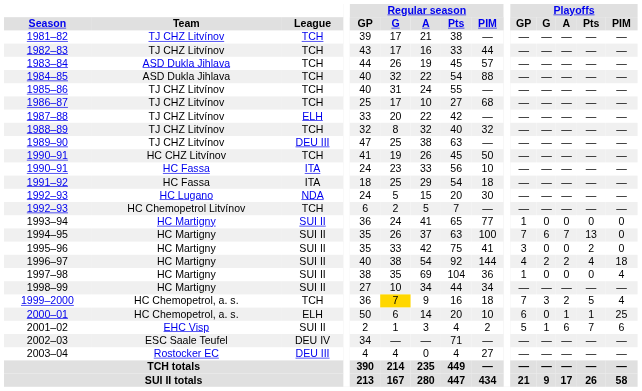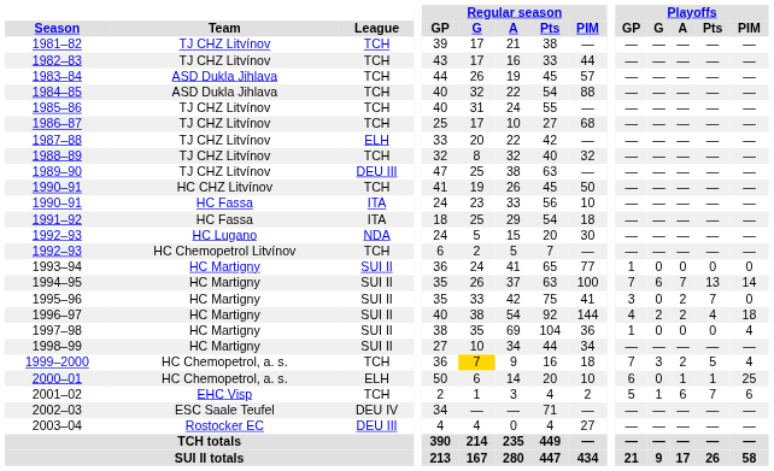 <table border="0" cellpadding="1" cellspacing="0" style="text-align:center; width:60em">
 <tr bgcolor="#e0e0e0">
 <th colspan="3" bgcolor="#ffffff"> </th>
 <th rowspan="99" bgcolor="#ffffff"> </th>
 <th colspan="5"><a href='#'>Regular season</a></th>
 <th rowspan="99" bgcolor="#ffffff"> </th>
 <th colspan="5"><a href='#'>Playoffs</a></th>
 </tr>
 <tr bgcolor="#e0e0e0">
 <th><a href='#'>Season</a></th>
 <th>Team</th>
 <th>League</th>
 <th>GP</th>
 <th><a href='#'>G</a></th>
 <th><a href='#'>A</a></th>
 <th><a href='#'>Pts</a></th>
 <th><a href='#'>PIM</a></th>
 <th>GP</th>
 <th>G</th>
 <th>A</th>
 <th>Pts</th>
 <th>PIM</th>
 </tr>
 <tr>
 <td><a href='#'>1981–82</a></td>
 <td><a href='#'>TJ CHZ Litvínov</a></td>
 <td><a href='#'>TCH</a></td>
 <td>39</td>
 <td>17</td>
 <td>21</td>
 <td>38</td>
 <td>—</td>
 <td>—</td>
 <td>—</td>
 <td>—</td>
 <td>—</td>
 <td>—</td>
 </tr>
 <tr bgcolor="#f0f0f0">
 <td><a href='#'>1982–83</a></td>
 <td>TJ CHZ Litvínov</td>
 <td>TCH</td>
 <td>43</td>
 <td>17</td>
 <td>16</td>
 <td>33</td>
 <td>44</td>
 <td>—</td>
 <td>—</td>
 <td>—</td>
 <td>—</td>
 <td>—</td>
 </tr>
 <tr>
 <td><a href='#'>1983–84</a></td>
 <td><a href='#'>ASD Dukla Jihlava</a></td>
 <td>TCH</td>
 <td>44</td>
 <td>26</td>
 <td>19</td>
 <td>45</td>
 <td>57</td>
 <td>—</td>
 <td>—</td>
 <td>—</td>
 <td>—</td>
 <td>—</td>
 </tr>
 <tr bgcolor="#f0f0f0">
 <td><a href='#'>1984–85</a></td>
 <td>ASD Dukla Jihlava</td>
 <td>TCH</td>
 <td>40</td>
 <td>32</td>
 <td>22</td>
 <td>54</td>
 <td>88</td>
 <td>—</td>
 <td>—</td>
 <td>—</td>
 <td>—</td>
 <td>—</td>
 </tr>
 <tr>
 <td><a href='#'>1985–86</a></td>
 <td>TJ CHZ Litvínov</td>
 <td>TCH</td>
 <td>40</td>
 <td>31</td>
 <td>24</td>
 <td>55</td>
 <td>—</td>
 <td>—</td>
 <td>—</td>
 <td>—</td>
 <td>—</td>
 <td>—</td>
 </tr>
 <tr bgcolor="#f0f0f0">
 <td><a href='#'>1986–87</a></td>
 <td>TJ CHZ Litvínov</td>
 <td>TCH</td>
 <td>25</td>
 <td>17</td>
 <td>10</td>
 <td>27</td>
 <td>68</td>
 <td>—</td>
 <td>—</td>
 <td>—</td>
 <td>—</td>
 <td>—</td>
 </tr>
 <tr>
 <td><a href='#'>1987–88</a></td>
 <td>TJ CHZ Litvínov</td>
 <td><a href='#'>ELH</a></td>
 <td>33</td>
 <td>20</td>
 <td>22</td>
 <td>42</td>
 <td>—</td>
 <td>—</td>
 <td>—</td>
 <td>—</td>
 <td>—</td>
 <td>—</td>
 </tr>
 <tr bgcolor="#f0f0f0">
 <td><a href='#'>1988–89</a></td>
 <td>TJ CHZ Litvínov</td>
 <td>TCH</td>
 <td>32</td>
 <td>8</td>
 <td>32</td>
 <td>40</td>
 <td>32</td>
 <td>—</td>
 <td>—</td>
 <td>—</td>
 <td>—</td>
 <td>—</td>
 </tr>
 <tr>
 <td><a href='#'>1989–90</a></td>
 <td>TJ CHZ Litvínov</td>
 <td><a href='#'>DEU III</a></td>
 <td>47</td>
 <td>25</td>
 <td>38</td>
 <td>63</td>
 <td>—</td>
 <td>—</td>
 <td>—</td>
 <td>—</td>
 <td>—</td>
 <td>—</td>
 </tr>
 <tr bgcolor="#f0f0f0">
 <td><a href='#'>1990–91</a></td>
 <td>HC CHZ Litvínov</td>
 <td>TCH</td>
 <td>41</td>
 <td>19</td>
 <td>26</td>
 <td>45</td>
 <td>50</td>
 <td>—</td>
 <td>—</td>
 <td>—</td>
 <td>—</td>
 <td>—</td>
 </tr>
 <tr>
 <td><a href='#'>1990–91</a></td>
 <td><a href='#'>HC Fassa</a></td>
 <td><a href='#'>ITA</a></td>
 <td>24</td>
 <td>23</td>
 <td>33</td>
 <td>56</td>
 <td>10</td>
 <td>—</td>
 <td>—</td>
 <td>—</td>
 <td>—</td>
 <td>—</td>
 </tr>
 <tr bgcolor="#f0f0f0">
 <td><a href='#'>1991–92</a></td>
 <td>HC Fassa</td>
 <td>ITA</td>
 <td>18</td>
 <td>25</td>
 <td>29</td>
 <td>54</td>
 <td>18</td>
 <td>—</td>
 <td>—</td>
 <td>—</td>
 <td>—</td>
 <td>—</td>
 </tr>
 <tr>
 <td><a href='#'>1992–93</a></td>
 <td><a href='#'>HC Lugano</a></td>
 <td><a href='#'>NDA</a></td>
 <td>24</td>
 <td>5</td>
 <td>15</td>
 <td>20</td>
 <td>30</td>
 <td>—</td>
 <td>—</td>
 <td>—</td>
 <td>—</td>
 <td>—</td>
 </tr>
 <tr bgcolor="#f0f0f0">
 <td><a href='#'>1992–93</a></td>
 <td>HC Chemopetrol Litvínov</td>
 <td>TCH</td>
 <td>6</td>
 <td>2</td>
 <td>5</td>
 <td>7</td>
 <td>—</td>
 <td>—</td>
 <td>—</td>
 <td>—</td>
 <td>—</td>
 <td>—</td>
 </tr>
 <tr>
 <td>1993–94</td>
 <td><a href='#'>HC Martigny</a></td>
 <td><a href='#'>SUI II</a></td>
 <td>36</td>
 <td>24</td>
 <td>41</td>
 <td>65</td>
 <td>77</td>
 <td>1</td>
 <td>0</td>
 <td>0</td>
 <td>0</td>
 <td>0</td>
 </tr>
 <tr bgcolor="#f0f0f0">
 <td>1994–95</td>
 <td>HC Martigny</td>
 <td>SUI II</td>
 <td>35</td>
 <td>26</td>
 <td>37</td>
 <td>63</td>
 <td>100</td>
 <td>7</td>
 <td>6</td>
 <td>7</td>
 <td>13</td>
-<td>0</td>
+<td>14</td>
 </tr>
 <tr>
 <td>1995–96</td>
 <td>HC Martigny</td>
 <td>SUI II</td>
 <td>35</td>
 <td>33</td>
 <td>42</td>
 <td>75</td>
 <td>41</td>
 <td>3</td>
 <td>0</td>
-<td>0</td>
 <td>2</td>
+<td>7</td>
 <td>0</td>
 </tr>
 <tr bgcolor="#f0f0f0">
 <td>1996–97</td>
 <td>HC Martigny</td>
 <td>SUI II</td>
 <td>40</td>
 <td>38</td>
 <td>54</td>
 <td>92</td>
 <td>144</td>
 <td>4</td>
 <td>2</td>
 <td>2</td>
 <td>4</td>
 <td>18</td>
 </tr>
 <tr>
 <td>1997–98</td>
 <td>HC Martigny</td>
 <td>SUI II</td>
 <td>38</td>
 <td>35</td>
 <td>69</td>
 <td>104</td>
 <td>36</td>
 <td>1</td>
 <td>0</td>
 <td>0</td>
 <td>0</td>
 <td>4</td>
 </tr>
 <tr bgcolor="#f0f0f0">
 <td>1998–99</td>
 <td>HC Martigny</td>
 <td>SUI II</td>
 <td>27</td>
 <td>10</td>
 <td>34</td>
 <td>44</td>
 <td>34</td>
 <td>—</td>
 <td>—</td>
 <td>—</td>
 <td>—</td>
 <td>—</td>
 </tr>
 <tr>
 <td><a href='#'>1999–2000</a></td>
 <td>HC Chemopetrol, a. s.</td>
 <td>TCH</td>
 <td>36</td>
 <td style="background: gold;">7</td>
 <td>9</td>
 <td>16</td>
 <td>18</td>
 <td>7</td>
 <td>3</td>
 <td>2</td>
 <td>5</td>
 <td>4</td>
 </tr>
 <tr bgcolor="#f0f0f0">
 <td><a href='#'>2000–01</a></td>
 <td>HC Chemopetrol, a. s.</td>
 <td>ELH</td>
 <td>50</td>
 <td>6</td>
 <td>14</td>
 <td>20</td>
 <td>10</td>
 <td>6</td>
 <td>0</td>
 <td>1</td>
 <td>1</td>
 <td>25</td>
 </tr>
 <tr>
 </tr>
 <tr>
 <td>2001–02</td>
 <td><a href='#'>EHC Visp</a></td>
-<td>SUI II</td>
+<td>TCH</td>
 <td>2</td>
 <td>1</td>
 <td>3</td>
 <td>4</td>
 <td>2</td>
 <td>5</td>
 <td>1</td>
 <td>6</td>
 <td>7</td>
 <td>6</td>
 </tr>
 <tr>
 </tr>
 <tr bgcolor="#f0f0f0">
 <td>2002–03</td>
 <td>ESC Saale Teufel</td>
 <td>DEU IV</td>
 <td>34</td>
 <td>—</td>
 <td>—</td>
 <td>71</td>
 <td>—</td>
 <td>—</td>
 <td>—</td>
 <td>—</td>
 <td>—</td>
 <td>—</td>
 </tr>
 <tr>
 <td>2003–04</td>
 <td><a href='#'>Rostocker EC</a></td>
 <td><a href='#'>DEU III</a></td>
 <td>4</td>
 <td>4</td>
 <td>0</td>
 <td>4</td>
 <td>27</td>
 <td>—</td>
 <td>—</td>
 <td>—</td>
 <td>—</td>
 <td>—</td>
 </tr>
 <tr bgcolor="#e0e0e0">
 <th colspan="3">TCH totals</th>
 <th>390</th>
 <th>214</th>
 <th>235</th>
 <th>449</th>
 <th>—</th>
 <th>—</th>
 <th>—</th>
 <th>—</th>
 <th>—</th>
 <th>—</th>
 </tr>
 <tr bgcolor="#e0e0e0">
 <th colspan="3">SUI II totals</th>
 <th>213</th>
 <th>167</th>
 <th>280</th>
 <th>447</th>
 <th>434</th>
 <th>21</th>
 <th>9</th>
 <th>17</th>
 <th>26</th>
 <th>58</th>
 </tr>
 </table>
